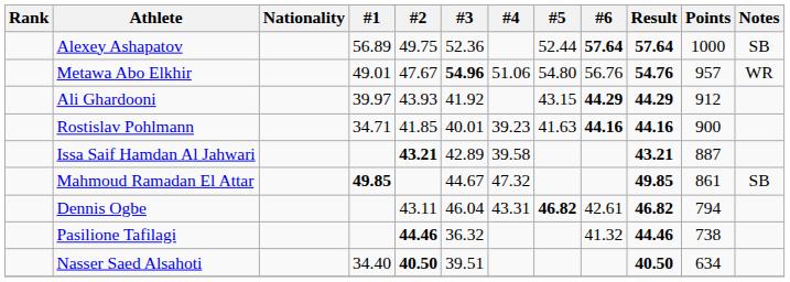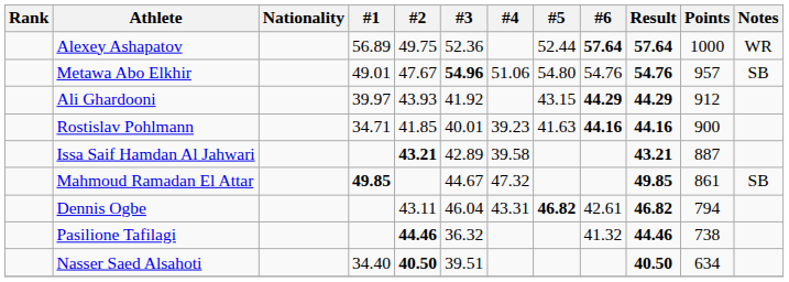 <table class="wikitable sortable" style="text-align:center">
 <tr>
 <th>Rank</th>
 <th>Athlete</th>
 <th>Nationality</th>
 <th>#1</th>
 <th>#2</th>
 <th>#3</th>
 <th>#4</th>
 <th>#5</th>
 <th>#6</th>
 <th>Result</th>
 <th>Points</th>
 <th>Notes</th>
 </tr>
 <tr>
 <td></td>
 <td align=left><a href='#'>Alexey Ashapatov</a></td>
 <td align=left></td>
 <td>56.89</td>
 <td>49.75</td>
 <td>52.36</td>
 <td></td>
 <td>52.44</td>
 <td><strong>57.64</strong></td>
 <td><strong>57.64</strong></td>
 <td>1000</td>
-<td>SB</td>
+<td>WR</td>
 </tr>
 <tr>
 <td></td>
 <td align=left><a href='#'>Metawa Abo Elkhir</a></td>
 <td align=left></td>
 <td>49.01</td>
 <td>47.67</td>
 <td><strong>54.96</strong></td>
 <td>51.06</td>
 <td>54.80</td>
-<td>56.76</td>
+<td>54.76</td>
 <td><strong>54.76</strong></td>
 <td>957</td>
-<td>WR</td>
+<td>SB</td>
 </tr>
 <tr>
 <td></td>
 <td align=left><a href='#'>Ali Ghardooni</a></td>
 <td align=left></td>
 <td>39.97</td>
 <td>43.93</td>
 <td>41.92</td>
 <td></td>
 <td>43.15</td>
 <td><strong>44.29</strong></td>
 <td><strong>44.29</strong></td>
 <td>912</td>
 <td></td>
 </tr>
 <tr>
 <td></td>
 <td align=left><a href='#'>Rostislav Pohlmann</a></td>
 <td align=left></td>
 <td>34.71</td>
 <td>41.85</td>
 <td>40.01</td>
 <td>39.23</td>
 <td>41.63</td>
 <td><strong>44.16</strong></td>
 <td><strong>44.16</strong></td>
 <td>900</td>
 <td></td>
 </tr>
 <tr>
 <td></td>
 <td align=left><a href='#'>Issa Saif Hamdan Al Jahwari</a></td>
 <td align=left></td>
 <td></td>
 <td><strong>43.21</strong></td>
 <td>42.89</td>
 <td>39.58</td>
 <td></td>
 <td></td>
 <td><strong>43.21</strong></td>
 <td>887</td>
 <td></td>
 </tr>
 <tr>
 <td></td>
 <td align=left><a href='#'>Mahmoud Ramadan El Attar</a></td>
 <td align=left></td>
 <td><strong>49.85</strong></td>
 <td></td>
 <td>44.67</td>
 <td>47.32</td>
 <td></td>
 <td></td>
 <td><strong>49.85</strong></td>
 <td>861</td>
 <td>SB</td>
 </tr>
 <tr>
 <td></td>
 <td align=left><a href='#'>Dennis Ogbe</a></td>
 <td align=left></td>
 <td></td>
 <td>43.11</td>
 <td>46.04</td>
 <td>43.31</td>
 <td><strong>46.82</strong></td>
 <td>42.61</td>
 <td><strong>46.82</strong></td>
 <td>794</td>
 <td></td>
 </tr>
 <tr>
 <td></td>
 <td align=left><a href='#'>Pasilione Tafilagi</a></td>
 <td align=left></td>
 <td></td>
 <td><strong>44.46</strong></td>
 <td>36.32</td>
 <td></td>
 <td></td>
 <td>41.32</td>
 <td><strong>44.46</strong></td>
 <td>738</td>
 <td></td>
 </tr>
 <tr>
 <td></td>
 <td align=left><a href='#'>Nasser Saed Alsahoti</a></td>
 <td align=left></td>
 <td>34.40</td>
 <td><strong>40.50</strong></td>
 <td>39.51</td>
 <td></td>
 <td></td>
 <td></td>
 <td><strong>40.50</strong></td>
 <td>634</td>
 <td></td>
 </tr>
 <tr>
 </tr>
 </table>
